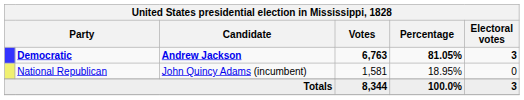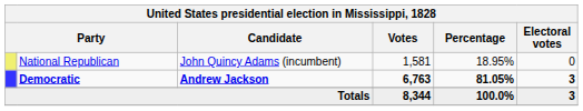 <table class="wikitable" style="font-size: 95%;">
 <tr>
 <th colspan="6">United States presidential election in Mississippi, 1828</th>
 </tr>
 <tr>
 <th colspan="2" style="width: 15em">Party</th>
 <th style="width: 17em">Candidate</th>
 <th style="width: 5em">Votes</th>
 <th style="width: 7em">Percentage</th>
 <th style="width: 5em">Electoral votes</th>
 </tr>
 <tr>
+<th style="background-color:#F0F071; width: 3px"></th>
+<td style="width: 130px"><a href='#'>National Republican</a></td>
+<td><a href='#'>John Quincy Adams</a> (incumbent)</td>
+<td align="right">1,581</td>
+<td align="right">18.95%</td>
+<td align="right">0</td>
+</tr>
+<tr>
 <th style="background-color:#3333FF; width: 3px"></th>
 <td style="width: 130px"><strong><a href='#'>Democratic</a></strong></td>
 <td><strong><a href='#'>Andrew Jackson</a></strong></td>
 <td align="right"><strong>6,763</strong></td>
 <td align="right"><strong>81.05%</strong></td>
 <td align="right"><strong>3</strong></td>
-</tr>
-<tr>
-<th style="background-color:#F0F071; width: 3px"></th>
-<td style="width: 130px"><a href='#'>National Republican</a></td>
-<td><a href='#'>John Quincy Adams</a> (incumbent)</td>
-<td align="right">1,581</td>
-<td align="right">18.95%</td>
-<td align="right">0</td>
 </tr>
 <tr>
 </tr>
 <tr bgcolor="#EEEEEE">
 <td colspan="3" align="right"><strong>Totals</strong></td>
 <td align="right"><strong>8,344</strong></td>
 <td align="right"><strong>100.0%</strong></td>
 <td align="right"><strong>3</strong></td>
 </tr>
 <tr>
 </tr>
 </table>
